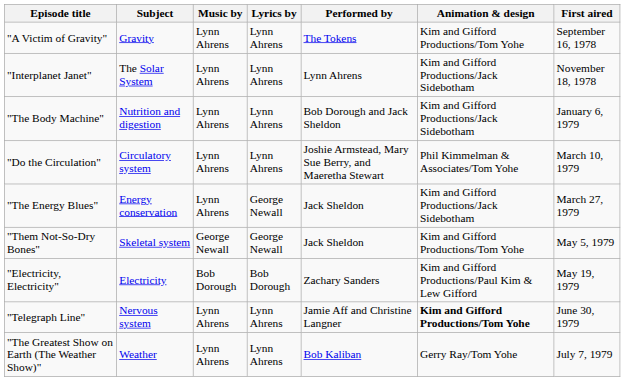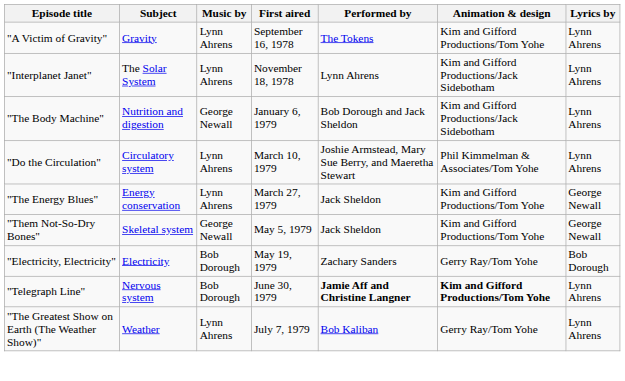 <table class="wikitable">
 <tr>
 <th>Episode title</th>
 <th>Subject</th>
 <th>Music by</th>
-<th>Lyrics by</th>
+<th>First aired</th>
 <th>Performed by</th>
 <th>Animation & design</th>
-<th>First aired</th>
+<th>Lyrics by</th>
 </tr>
 <tr>
 <td>"A Victim of Gravity"</td>
 <td><a href='#'>Gravity</a></td>
 <td>Lynn Ahrens</td>
-<td>Lynn Ahrens</td>
+<td>September 16, 1978</td>
 <td><a href='#'>The Tokens</a></td>
 <td>Kim and Gifford Productions/Tom Yohe</td>
-<td>September 16, 1978</td>
+<td>Lynn Ahrens</td>
 </tr>
 <tr>
 <td>"Interplanet Janet"</td>
 <td>The <a href='#'>Solar System</a></td>
 <td>Lynn Ahrens</td>
-<td>Lynn Ahrens</td>
+<td>November 18, 1978</td>
 <td>Lynn Ahrens</td>
 <td>Kim and Gifford Productions/Jack Sidebotham</td>
-<td>November 18, 1978</td>
+<td>Lynn Ahrens</td>
 </tr>
 <tr>
 <td>"The Body Machine"</td>
 <td><a href='#'>Nutrition and digestion</a></td>
-<td>Lynn Ahrens</td>
-<td>Lynn Ahrens</td>
+<td>George Newall</td>
+<td>January 6, 1979</td>
 <td>Bob Dorough and Jack Sheldon</td>
 <td>Kim and Gifford Productions/Jack Sidebotham</td>
-<td>January 6, 1979</td>
+<td>Lynn Ahrens</td>
 </tr>
 <tr>
 <td>"Do the Circulation"</td>
 <td><a href='#'>Circulatory system</a></td>
 <td>Lynn Ahrens</td>
-<td>Lynn Ahrens</td>
+<td>March 10, 1979</td>
 <td>Joshie Armstead, Mary Sue Berry, and Maeretha Stewart</td>
 <td>Phil Kimmelman & Associates/Tom Yohe</td>
-<td>March 10, 1979</td>
+<td>Lynn Ahrens</td>
 </tr>
 <tr>
 <td>"The Energy Blues"</td>
 <td><a href='#'>Energy conservation</a></td>
 <td>Lynn Ahrens</td>
+<td>March 27, 1979</td>
+<td>Jack Sheldon</td>
+<td>Kim and Gifford Productions/Tom Yohe</td>
 <td>George Newall</td>
-<td>Jack Sheldon</td>
-<td>Kim and Gifford Productions/Jack Sidebotham</td>
-<td>March 27, 1979</td>
 </tr>
 <tr>
 <td>"Them Not-So-Dry Bones"</td>
 <td><a href='#'>Skeletal system</a></td>
 <td>George Newall</td>
-<td>George Newall</td>
+<td>May 5, 1979</td>
 <td>Jack Sheldon</td>
 <td>Kim and Gifford Productions/Tom Yohe</td>
-<td>May 5, 1979</td>
+<td>George Newall</td>
 </tr>
 <tr>
 <td>"Electricity, Electricity"</td>
 <td><a href='#'>Electricity</a></td>
 <td>Bob Dorough</td>
+<td>May 19, 1979</td>
+<td>Zachary Sanders</td>
+<td>Gerry Ray/Tom Yohe</td>
 <td>Bob Dorough</td>
-<td>Zachary Sanders</td>
-<td>Kim and Gifford Productions/Paul Kim & Lew Gifford</td>
-<td>May 19, 1979</td>
 </tr>
 <tr>
 <td>"Telegraph Line"</td>
 <td><a href='#'>Nervous system</a></td>
+<td>Bob Dorough</td>
+<td>June 30, 1979</td>
+<td><strong>Jamie Aff and Christine Langner</strong></td>
+<td><strong>Kim and Gifford Productions/Tom Yohe</strong></td>
 <td>Lynn Ahrens</td>
-<td>Lynn Ahrens</td>
-<td>Jamie Aff and Christine Langner</td>
-<td><strong>Kim and Gifford Productions/Tom Yohe</strong></td>
-<td>June 30, 1979</td>
 </tr>
 <tr>
 <td>"The Greatest Show on Earth (The Weather Show)"</td>
 <td><a href='#'>Weather</a></td>
 <td>Lynn Ahrens</td>
-<td>Lynn Ahrens</td>
+<td>July 7, 1979</td>
 <td><a href='#'>Bob Kaliban</a></td>
 <td>Gerry Ray/Tom Yohe</td>
-<td>July 7, 1979</td>
+<td>Lynn Ahrens</td>
 </tr>
 </table>
